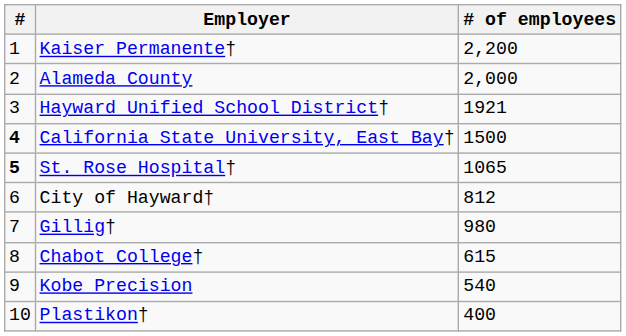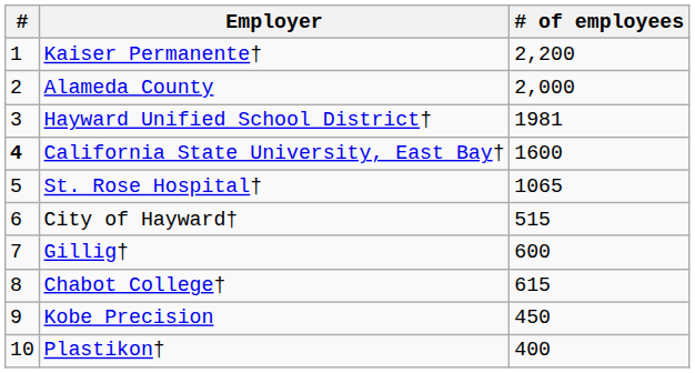 <table class="wikitable">
 <tr>
 <th>#</th>
 <th>Employer</th>
 <th># of employees</th>
 </tr>
 <tr>
 <td>1</td>
 <td><a href='#'>Kaiser Permanente</a>†</td>
 <td>2,200</td>
 </tr>
 <tr>
 <td>2</td>
 <td><a href='#'>Alameda County</a></td>
 <td>2,000</td>
 </tr>
 <tr>
 <td>3</td>
 <td><a href='#'>Hayward Unified School District</a>†</td>
-<td>1921</td>
+<td>1981</td>
 </tr>
 <tr>
 <td><strong>4</strong></td>
 <td><a href='#'>California State University, East Bay</a>†</td>
-<td>1500</td>
+<td>1600</td>
 </tr>
 <tr>
-<td><strong>5</strong></td>
+<td>5</td>
 <td><a href='#'>St. Rose Hospital</a>†</td>
 <td>1065</td>
 </tr>
 <tr>
 <td>6</td>
 <td>City of Hayward†</td>
-<td>812</td>
+<td>515</td>
 </tr>
 <tr>
 <td>7</td>
 <td><a href='#'>Gillig</a>†</td>
-<td>980</td>
+<td>600</td>
 </tr>
 <tr>
 <td>8</td>
 <td><a href='#'>Chabot College</a>†</td>
 <td>615</td>
 </tr>
 <tr>
 <td>9</td>
 <td><a href='#'>Kobe Precision</a></td>
-<td>540</td>
+<td>450</td>
 </tr>
 <tr>
 <td>10</td>
 <td><a href='#'>Plastikon</a>†</td>
 <td>400</td>
 </tr>
 </table>
